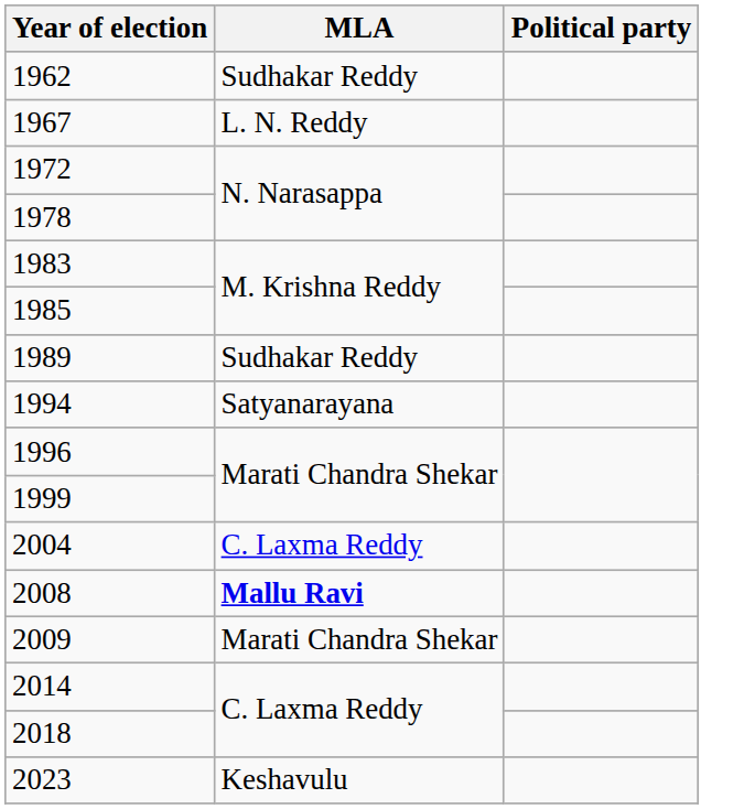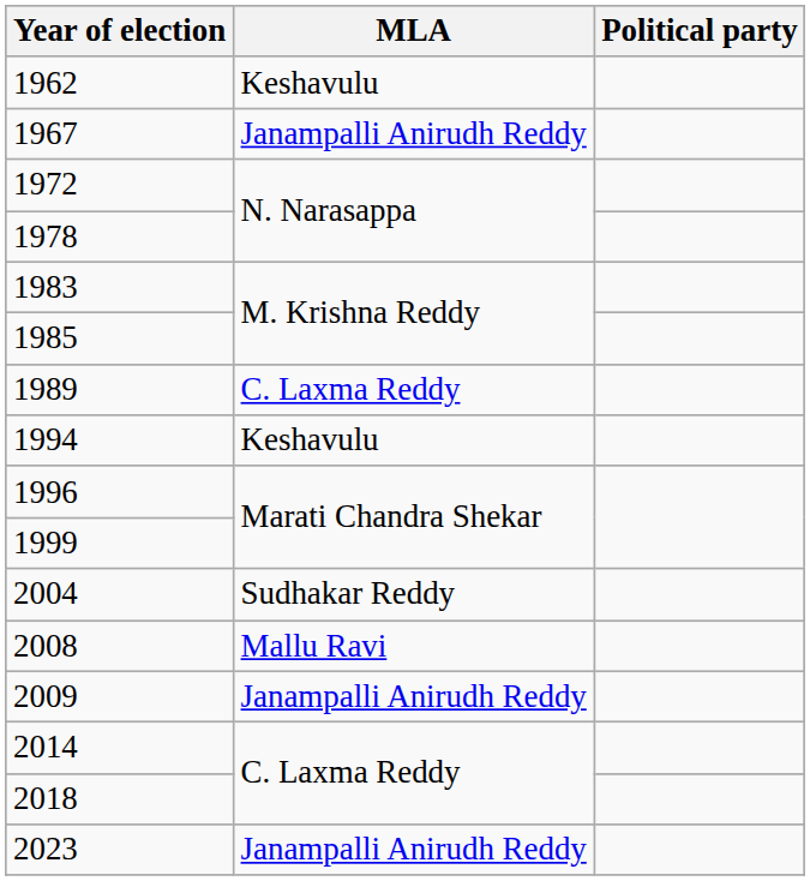 <table class="wikitable sortable">
 <tr>
 <th>Year of election</th>
 <th>MLA</th>
 <th colspan="2">Political party</th>
 </tr>
 <tr>
 <td>1962</td>
-<td>Sudhakar Reddy</td>
+<td>Keshavulu</td>
 <td></td>
 </tr>
 <tr>
 <td>1967</td>
-<td>L. N. Reddy</td>
+<td><a href='#'>Janampalli Anirudh Reddy</a></td>
 </tr>
 <tr>
 <td>1972</td>
 <td rowspan="2">N. Narasappa</td>
 <td></td>
 </tr>
 <tr>
 <td>1978</td>
 </tr>
 <tr>
 <td>1983</td>
 <td rowspan="2">M. Krishna Reddy</td>
 <td></td>
 </tr>
 <tr>
 <td>1985</td>
 </tr>
 <tr>
 <td>1989</td>
-<td>Sudhakar Reddy</td>
+<td><a href='#'>C. Laxma Reddy</a></td>
 <td></td>
 </tr>
 <tr>
 <td>1994</td>
-<td>Satyanarayana</td>
+<td>Keshavulu</td>
 <td></td>
 </tr>
 <tr>
 <td>1996</td>
 <td rowspan="2">Marati Chandra Shekar</td>
 </tr>
 <tr>
 <td>1999</td>
 </tr>
 <tr>
 <td>2004</td>
-<td><a href='#'>C. Laxma Reddy</a></td>
+<td>Sudhakar Reddy</td>
 <td></td>
 </tr>
 <tr>
 <td>2008</td>
-<td><strong><a href='#'>Mallu Ravi</a></strong></td>
+<td><a href='#'>Mallu Ravi</a></td>
 <td></td>
 </tr>
 <tr>
 <td>2009</td>
-<td>Marati Chandra Shekar</td>
+<td><a href='#'>Janampalli Anirudh Reddy</a></td>
 <td></td>
 </tr>
 <tr>
 <td>2014</td>
 <td rowspan="2">C. Laxma Reddy</td>
 <td></td>
 </tr>
 <tr>
 <td>2018</td>
 </tr>
 <tr>
 <td>2023</td>
-<td>Keshavulu</td>
+<td><a href='#'>Janampalli Anirudh Reddy</a></td>
 <td></td>
 </tr>
 </table>
